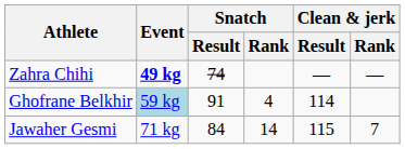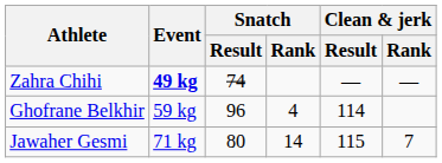 <table class="wikitable">
 <tr>
 <th rowspan="2">Athlete</th>
 <th rowspan="2">Event</th>
 <th colspan="2">Snatch</th>
 <th colspan="2">Clean & jerk</th>
 </tr>
 <tr>
 <th>Result</th>
 <th>Rank</th>
 <th>Result</th>
 <th>Rank</th>
 </tr>
 <tr align=center>
 <td align=left><a href='#'>Zahra Chihi</a></td>
 <td align=left><strong><a href='#'>49 kg</a></strong></td>
 <td><s>74</s></td>
 <td></td>
 <td>—</td>
 <td>—</td>
 </tr>
 <tr align=center>
 <td align=left><a href='#'>Ghofrane Belkhir</a></td>
-<td align=left style="background: lightblue;"><a href='#'>59 kg</a></td>
-<td>91</td>
+<td align=left><a href='#'>59 kg</a></td>
+<td>96</td>
 <td>4</td>
 <td>114</td>
 <td></td>
 </tr>
 <tr align=center>
 <td align=left><a href='#'>Jawaher Gesmi</a></td>
 <td align=left><a href='#'>71 kg</a></td>
-<td>84</td>
+<td>80</td>
 <td>14</td>
 <td>115</td>
 <td>7</td>
 </tr>
 </table>
